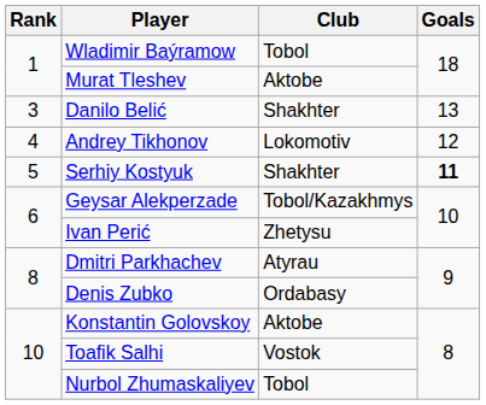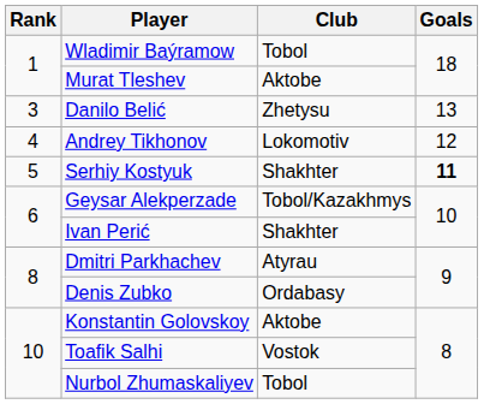 <table class="wikitable" style="text-align:center;">
 <tr>
 <th>Rank</th>
 <th>Player</th>
 <th>Club</th>
 <th>Goals</th>
 </tr>
 <tr>
 <td rowspan="2">1</td>
 <td align="left"> <a href='#'>Wladimir Baýramow</a></td>
 <td align="left">Tobol</td>
 <td rowspan="2">18</td>
 </tr>
 <tr>
 <td align="left"> <a href='#'>Murat Tleshev</a></td>
 <td align="left">Aktobe</td>
 </tr>
 <tr>
 <td rowspan="1">3</td>
 <td align="left"> <a href='#'>Danilo Belić</a></td>
-<td align="left">Shakhter</td>
+<td align="left">Zhetysu</td>
 <td rowspan="1">13</td>
 </tr>
 <tr>
 <td rowspan="1">4</td>
 <td align="left"> <a href='#'>Andrey Tikhonov</a></td>
 <td align="left">Lokomotiv</td>
 <td rowspan="1">12</td>
 </tr>
 <tr>
 <td rowspan="1">5</td>
 <td align="left"> <a href='#'>Serhiy Kostyuk</a></td>
 <td align="left">Shakhter</td>
 <td rowspan="1"><strong>11</strong></td>
 </tr>
 <tr>
 <td rowspan="2">6</td>
 <td align="left"> <a href='#'>Geysar Alekperzade</a></td>
 <td align="left">Tobol/Kazakhmys</td>
 <td rowspan="2">10</td>
 </tr>
 <tr>
 <td align="left"> <a href='#'>Ivan Perić</a></td>
-<td align="left">Zhetysu</td>
+<td align="left">Shakhter</td>
 </tr>
 <tr>
 <td rowspan="2">8</td>
 <td align="left"> <a href='#'>Dmitri Parkhachev</a></td>
 <td align="left">Atyrau</td>
 <td rowspan="2">9</td>
 </tr>
 <tr>
 <td align="left"> <a href='#'>Denis Zubko</a></td>
 <td align="left">Ordabasy</td>
 </tr>
 <tr>
 <td rowspan="3">10</td>
 <td align="left"> <a href='#'>Konstantin Golovskoy</a></td>
 <td align="left">Aktobe</td>
 <td rowspan="3">8</td>
 </tr>
 <tr>
 <td align="left"> <a href='#'>Toafik Salhi</a></td>
 <td align="left">Vostok</td>
 </tr>
 <tr>
 <td align="left"> <a href='#'>Nurbol Zhumaskaliyev</a></td>
 <td align="left">Tobol</td>
 </tr>
 </table>
